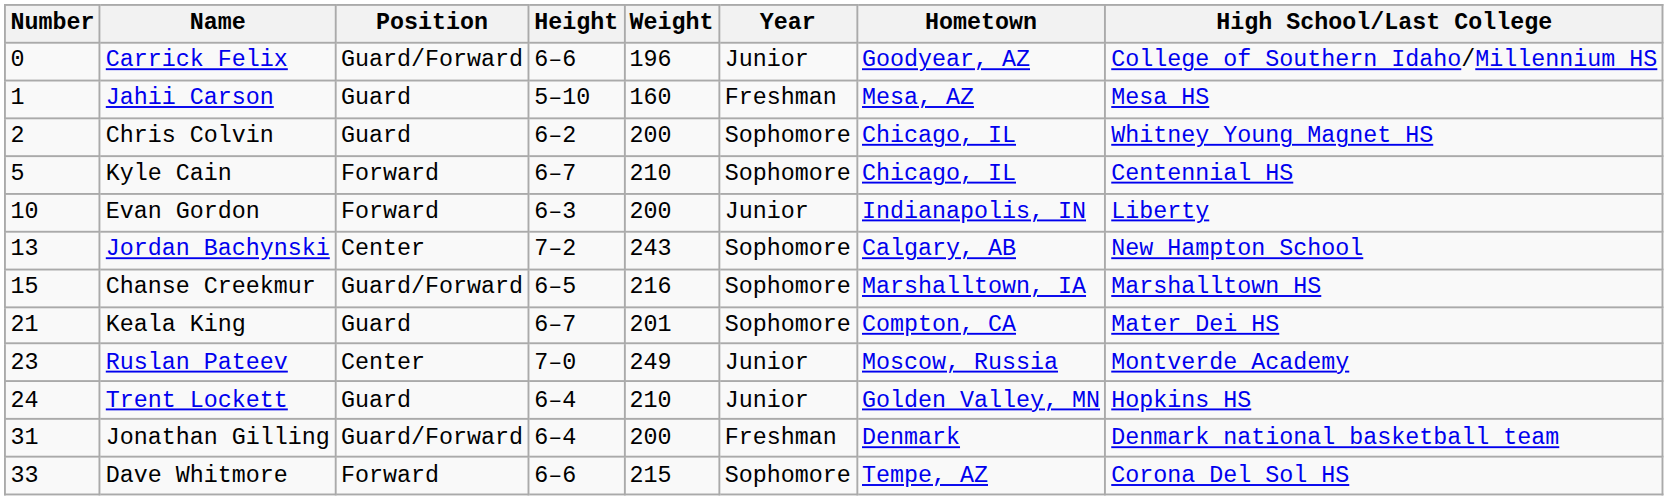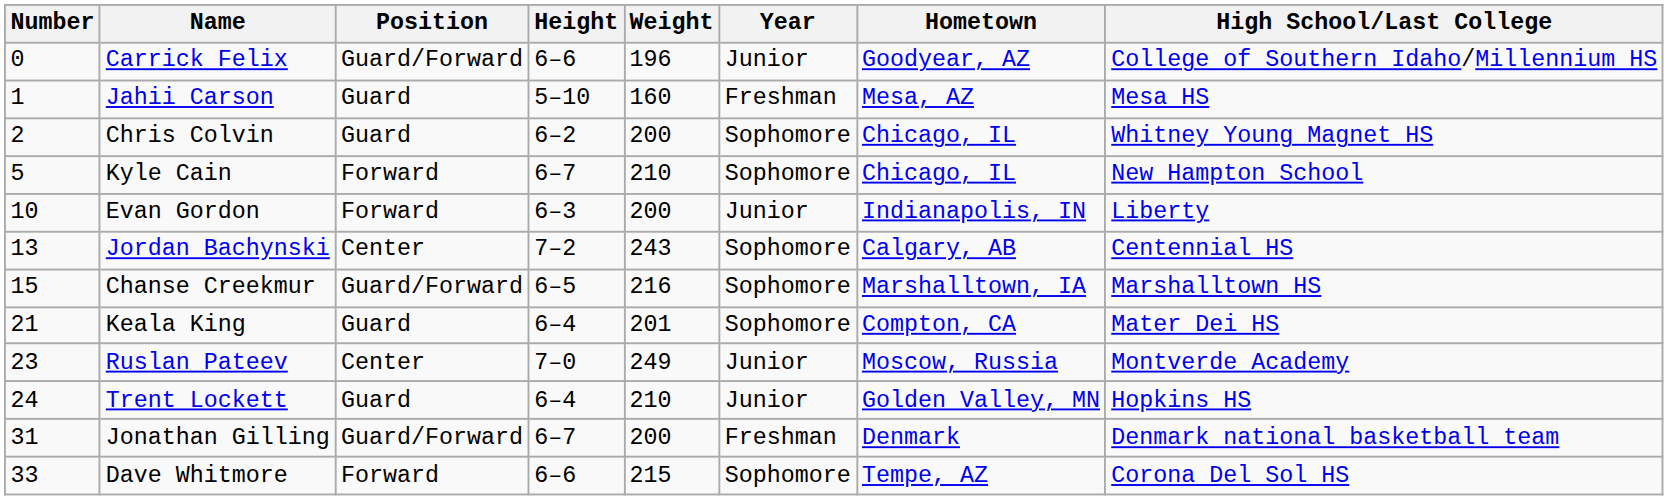 <table class="wikitable" style="font-size: 95%;">
 <tr>
 <th>Number</th>
 <th>Name</th>
 <th>Position</th>
 <th>Height</th>
 <th>Weight</th>
 <th>Year</th>
 <th>Hometown</th>
 <th>High School/Last College</th>
 </tr>
 <tr>
 <td>0</td>
 <td><a href='#'>Carrick Felix</a></td>
 <td>Guard/Forward</td>
 <td>6–6</td>
 <td>196</td>
 <td>Junior</td>
 <td><a href='#'>Goodyear, AZ</a></td>
 <td><a href='#'>College of Southern Idaho</a>/<a href='#'>Millennium HS</a></td>
 </tr>
 <tr>
 <td>1</td>
 <td><a href='#'>Jahii Carson</a></td>
 <td>Guard</td>
 <td>5–10</td>
 <td>160</td>
 <td>Freshman</td>
 <td><a href='#'>Mesa, AZ</a></td>
 <td><a href='#'>Mesa HS</a></td>
 </tr>
 <tr>
 <td>2</td>
 <td>Chris Colvin</td>
 <td>Guard</td>
 <td>6–2</td>
 <td>200</td>
 <td>Sophomore</td>
 <td><a href='#'>Chicago, IL</a></td>
 <td><a href='#'>Whitney Young Magnet HS</a></td>
 </tr>
 <tr>
 <td>5</td>
 <td>Kyle Cain</td>
 <td>Forward</td>
 <td>6–7</td>
 <td>210</td>
 <td>Sophomore</td>
 <td><a href='#'>Chicago, IL</a></td>
-<td><a href='#'>Centennial HS</a></td>
+<td><a href='#'>New Hampton School</a></td>
 </tr>
 <tr>
 <td>10</td>
 <td>Evan Gordon</td>
 <td>Forward</td>
 <td>6–3</td>
 <td>200</td>
 <td>Junior</td>
 <td><a href='#'>Indianapolis, IN</a></td>
 <td><a href='#'>Liberty</a></td>
 </tr>
 <tr>
 <td>13</td>
 <td><a href='#'>Jordan Bachynski</a></td>
 <td>Center</td>
 <td>7–2</td>
 <td>243</td>
 <td>Sophomore</td>
 <td><a href='#'>Calgary, AB</a></td>
-<td><a href='#'>New Hampton School</a></td>
+<td><a href='#'>Centennial HS</a></td>
 </tr>
 <tr>
 <td>15</td>
 <td>Chanse Creekmur</td>
 <td>Guard/Forward</td>
 <td>6–5</td>
 <td>216</td>
 <td>Sophomore</td>
 <td><a href='#'>Marshalltown, IA</a></td>
 <td><a href='#'>Marshalltown HS</a></td>
 </tr>
 <tr>
 <td>21</td>
 <td>Keala King</td>
 <td>Guard</td>
-<td>6–7</td>
+<td>6–4</td>
 <td>201</td>
 <td>Sophomore</td>
 <td><a href='#'>Compton, CA</a></td>
 <td><a href='#'>Mater Dei HS</a></td>
 </tr>
 <tr>
 <td>23</td>
 <td><a href='#'>Ruslan Pateev</a></td>
 <td>Center</td>
 <td>7–0</td>
 <td>249</td>
 <td>Junior</td>
 <td><a href='#'>Moscow, Russia</a></td>
 <td><a href='#'>Montverde Academy</a></td>
 </tr>
 <tr>
 <td>24</td>
 <td><a href='#'>Trent Lockett</a></td>
 <td>Guard</td>
 <td>6–4</td>
 <td>210</td>
 <td>Junior</td>
 <td><a href='#'>Golden Valley, MN</a></td>
 <td><a href='#'>Hopkins HS</a></td>
 </tr>
 <tr>
 <td>31</td>
 <td>Jonathan Gilling</td>
 <td>Guard/Forward</td>
-<td>6–4</td>
+<td>6–7</td>
 <td>200</td>
 <td>Freshman</td>
 <td><a href='#'>Denmark</a></td>
 <td><a href='#'>Denmark national basketball team</a></td>
 </tr>
 <tr>
 <td>33</td>
 <td>Dave Whitmore</td>
 <td>Forward</td>
 <td>6–6</td>
 <td>215</td>
 <td>Sophomore</td>
 <td><a href='#'>Tempe, AZ</a></td>
 <td><a href='#'>Corona Del Sol HS</a></td>
 </tr>
 </table>
